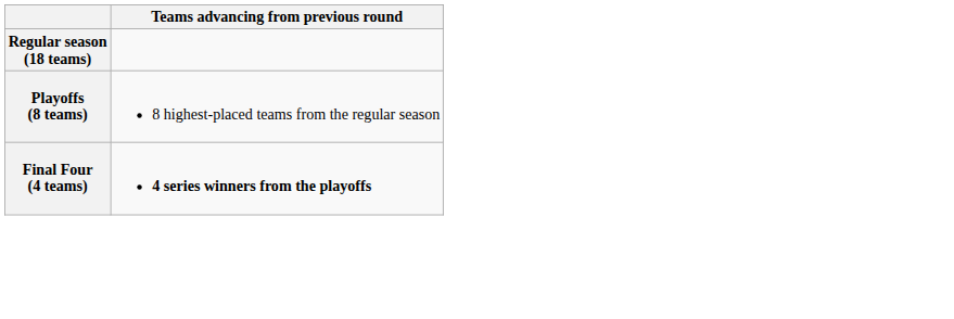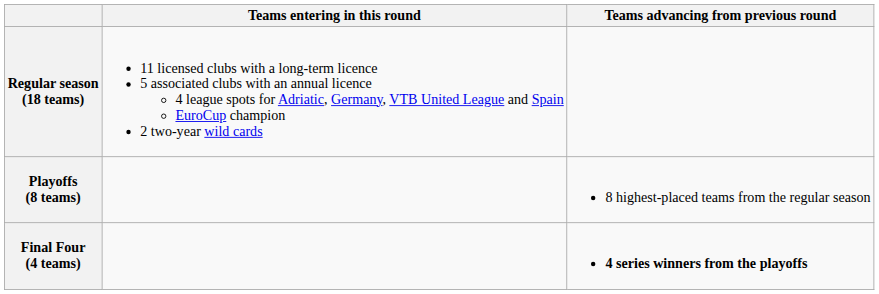 <table class="wikitable">
 <tr>
 <th></th>
+<th>Teams entering in this round</th>
 <th>Teams advancing from previous round</th>
 </tr>
 <tr>
 <th>Regular season<br>(18 teams)</th>
+<td><br><ul><li>11 licensed clubs with a long-term licence</li><li>5 associated clubs with an annual licence<ul><li>4 league spots for <a href='#'>Adriatic</a>, <a href='#'>Germany</a>, <a href='#'>VTB United League</a> and <a href='#'>Spain</a></li><li><a href='#'>EuroCup</a> champion</li></ul></li><li>2 two-year <a href='#'>wild cards</a></li></ul></td>
 <td></td>
 </tr>
 <tr>
 <th>Playoffs<br>(8 teams)</th>
+<td></td>
 <td><br><ul><li>8 highest-placed teams from the regular season</li></ul></td>
 </tr>
 <tr>
 <th>Final Four<br>(4 teams)</th>
+<td></td>
 <td><strong><br><ul><li>4 series winners from the playoffs</li></ul></strong></td>
 </tr>
 </table>
